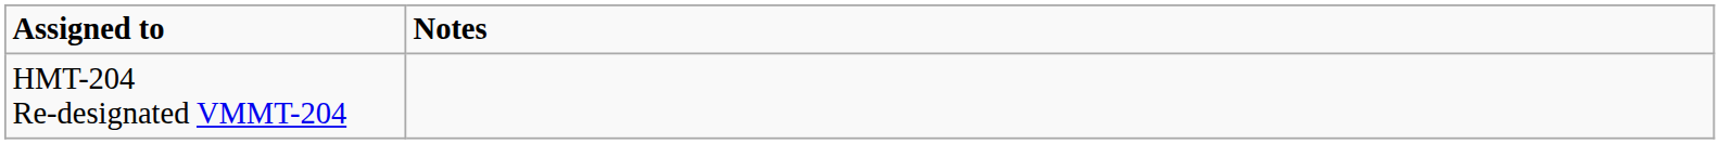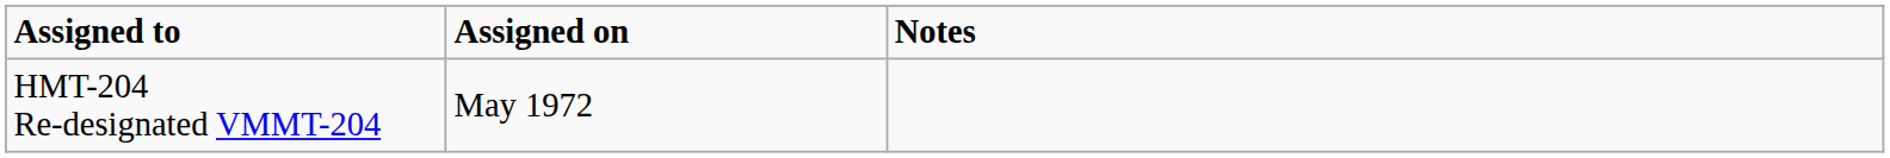 <table class="wikitable" style="width: 70%;">
 <tr>
 <td style="width: 200px;"><strong>Assigned to</strong></td>
+<td style="width: 200px;"><strong>Assigned on</strong></td>
 <td><strong>Notes</strong></td>
 </tr>
 <tr>
 <td>HMT-204<br>Re-designated <a href='#'>VMMT-204</a></td>
+<td>May 1972</td>
 <td></td>
 </tr>
 </table>
